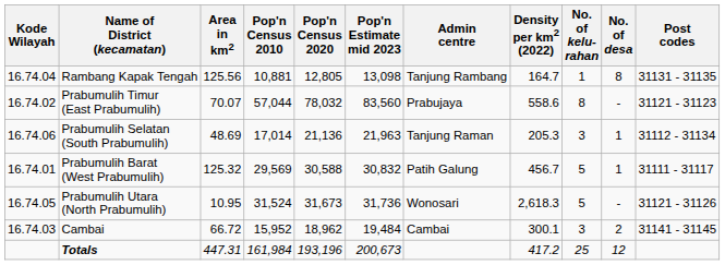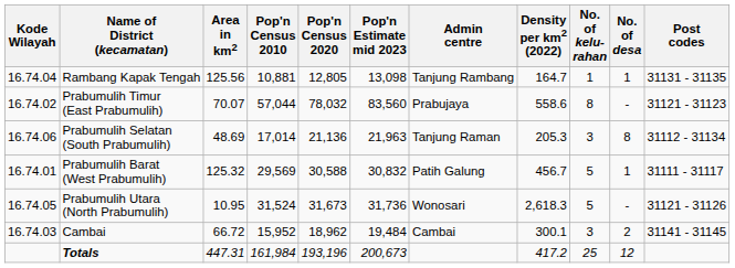 <table class="sortable wikitable">
 <tr>
 <th>Kode <br>Wilayah</th>
 <th>Name of<br>District <br> (<em>kecamatan</em>)</th>
 <th>Area <br>in<br>km<sup>2</sup></th>
 <th>Pop'n<br>Census<br>2010</th>
 <th>Pop'n<br>Census<br>2020</th>
 <th>Pop'n<br>Estimate<br>mid 2023</th>
 <th>Admin<br>centre</th>
 <th>Density<br>per km<sup>2</sup><br>(2022)</th>
 <th>No.<br>of <br><em>kelu-<br>rahan</em></th>
 <th>No.<br>of <br><em>desa</em></th>
 <th>Post<br>codes</th>
 </tr>
 <tr>
 <td>16.74.04</td>
 <td>Rambang Kapak Tengah</td>
 <td align="right">125.56</td>
 <td align="right">10,881</td>
 <td align="right">12,805</td>
 <td align="right">13,098</td>
 <td>Tanjung Rambang</td>
 <td align="right">164.7</td>
 <td align="center">1</td>
-<td align="center">8</td>
+<td align="center">1</td>
 <td>31131 - 31135</td>
 </tr>
 <tr>
 <td>16.74.02</td>
 <td>Prabumulih Timur <br> (East Prabumulih)</td>
 <td align="right">70.07</td>
 <td align="right">57,044</td>
 <td align="right">78,032</td>
 <td align="right">83,560</td>
 <td>Prabujaya</td>
 <td align="right">558.6</td>
 <td align="center">8</td>
 <td align="center">-</td>
 <td>31121 - 31123</td>
 </tr>
 <tr>
 <td>16.74.06</td>
 <td>Prabumulih Selatan <br> (South Prabumulih)</td>
 <td align="right">48.69</td>
 <td align="right">17,014</td>
 <td align="right">21,136</td>
 <td align="right">21,963</td>
 <td>Tanjung Raman</td>
 <td align="right">205.3</td>
 <td align="center">3</td>
-<td align="center">1</td>
+<td align="center">8</td>
 <td>31112 - 31134</td>
 </tr>
 <tr>
 <td>16.74.01</td>
 <td>Prabumulih Barat <br> (West Prabumulih)</td>
 <td align="right">125.32</td>
 <td align="right">29,569</td>
 <td align="right">30,588</td>
 <td align="right">30,832</td>
 <td>Patih Galung</td>
 <td align="right">456.7</td>
 <td align="center">5</td>
 <td align="center">1</td>
 <td>31111 - 31117</td>
 </tr>
 <tr>
 <td>16.74.05</td>
 <td>Prabumulih Utara <br> (North Prabumulih)</td>
 <td align="right">10.95</td>
 <td align="right">31,524</td>
 <td align="right">31,673</td>
 <td align="right">31,736</td>
 <td>Wonosari</td>
 <td align="right">2,618.3</td>
 <td align="center">5</td>
 <td align="center">-</td>
 <td>31121 - 31126</td>
 </tr>
 <tr>
 <td>16.74.03</td>
 <td>Cambai</td>
 <td align="right">66.72</td>
 <td align="right">15,952</td>
 <td align="right">18,962</td>
 <td align="right">19,484</td>
 <td>Cambai</td>
 <td align="right">300.1</td>
 <td align="center">3</td>
 <td align="center">2</td>
 <td>31141 - 31145</td>
 </tr>
 <tr>
 <td></td>
 <td><strong><em>Totals</em></strong></td>
 <td align="right"><em>447.31</em></td>
 <td align="right"><em>161,984</em></td>
 <td align="right"><em>193,196</em></td>
 <td align="right"><em>200,673</em></td>
 <td></td>
 <td align="right"><em>417.2</em></td>
 <td align="center"><em>25</em></td>
 <td align="center"><em>12</em></td>
 <td></td>
 </tr>
 </table>
